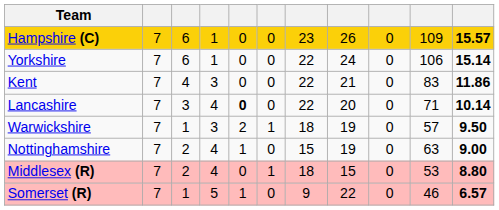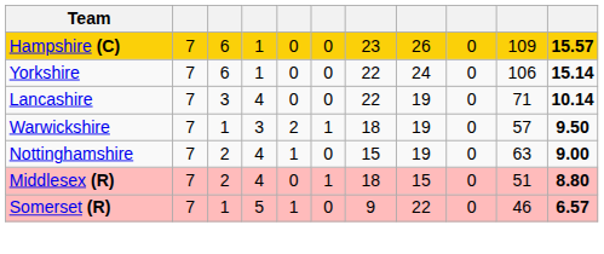 <table class="wikitable" style="text-align:center">
 <tr>
 <th width="150">Team</th>
 <th width="25"></th>
 <th width="25"></th>
 <th width="25"></th>
 <th width="25"></th>
 <th width="25"></th>
 <th width="40"></th>
 <th width="40"></th>
 <th width="40"></th>
 <th width="40"></th>
 <th width="40"></th>
 </tr>
 <tr style="background:#fbd009">
 <td style="text-align:left"><a href='#'>Hampshire</a> <strong>(C)</strong></td>
 <td>7</td>
 <td>6</td>
 <td>1</td>
 <td>0</td>
 <td>0</td>
 <td>23</td>
 <td>26</td>
 <td>0</td>
 <td>109</td>
 <td><strong>15.57</strong></td>
 </tr>
 <tr>
 <td style="text-align:left"><a href='#'>Yorkshire</a></td>
 <td>7</td>
 <td>6</td>
 <td>1</td>
 <td>0</td>
 <td>0</td>
 <td>22</td>
 <td>24</td>
 <td>0</td>
 <td>106</td>
 <td><strong>15.14</strong></td>
 </tr>
 <tr>
-<td style="text-align:left"><a href='#'>Kent</a></td>
-<td>7</td>
-<td>4</td>
-<td>3</td>
-<td>0</td>
-<td>0</td>
-<td>22</td>
-<td>21</td>
-<td>0</td>
-<td>83</td>
-<td><strong>11.86</strong></td>
-</tr>
-<tr>
 <td style="text-align:left"><a href='#'>Lancashire</a></td>
 <td>7</td>
 <td>3</td>
 <td>4</td>
-<td><strong>0</strong></td>
+<td>0</td>
 <td>0</td>
 <td>22</td>
-<td>20</td>
+<td>19</td>
 <td>0</td>
 <td>71</td>
 <td><strong>10.14</strong></td>
 </tr>
 <tr>
 <td style="text-align:left"><a href='#'>Warwickshire</a></td>
 <td>7</td>
 <td>1</td>
 <td>3</td>
 <td>2</td>
 <td>1</td>
 <td>18</td>
 <td>19</td>
 <td>0</td>
 <td>57</td>
 <td><strong>9.50</strong></td>
 </tr>
 <tr>
 <td style="text-align:left"><a href='#'>Nottinghamshire</a></td>
 <td>7</td>
 <td>2</td>
 <td>4</td>
 <td>1</td>
 <td>0</td>
 <td>15</td>
 <td>19</td>
 <td>0</td>
 <td>63</td>
 <td><strong>9.00</strong></td>
 </tr>
 <tr style="background:#FFBBBB">
 <td style="text-align:left"><a href='#'>Middlesex</a> <strong>(R)</strong></td>
 <td>7</td>
 <td>2</td>
 <td>4</td>
 <td>0</td>
 <td>1</td>
 <td>18</td>
 <td>15</td>
 <td>0</td>
-<td>53</td>
+<td>51</td>
 <td><strong>8.80</strong></td>
 </tr>
 <tr style="background:#FFBBBB">
 <td style="text-align:left"><a href='#'>Somerset</a> <strong>(R)</strong></td>
 <td>7</td>
 <td>1</td>
 <td>5</td>
 <td>1</td>
 <td>0</td>
 <td>9</td>
 <td>22</td>
 <td>0</td>
 <td>46</td>
 <td><strong>6.57</strong></td>
 </tr>
 </table>
